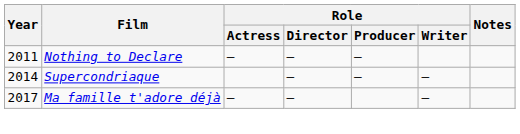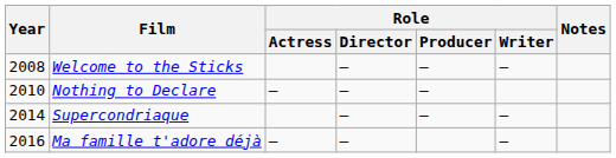 <table class="wikitable">
 <tr>
 <th rowspan="2">Year</th>
 <th rowspan="2">Film</th>
 <th colspan="4">Role</th>
 <th rowspan="2">Notes</th>
 </tr>
 <tr>
 <th>Actress</th>
 <th>Director</th>
 <th>Producer</th>
 <th>Writer</th>
 </tr>
 <tr>
-<td>2011</td>
+<td>2008</td>
+<td><em><a href='#'>Welcome to the Sticks</a></em></td>
+<td></td>
+<td>—</td>
+<td>—</td>
+<td>—</td>
+<td></td>
+</tr>
+<tr>
+<td>2010</td>
 <td><a href='#'><em>Nothing to Declare</em></a></td>
 <td>—</td>
 <td>—</td>
 <td>—</td>
 <td></td>
 <td></td>
 </tr>
 <tr>
 <td>2014</td>
 <td><em><a href='#'>Supercondriaque</a></em></td>
 <td></td>
 <td>—</td>
 <td>—</td>
 <td>—</td>
 <td></td>
 </tr>
 <tr>
-<td>2017</td>
+<td>2016</td>
 <td><em><a href='#'>Ma famille t'adore déjà</a></em></td>
 <td>—</td>
 <td>—</td>
 <td></td>
 <td>—</td>
 <td></td>
 </tr>
 </table>
